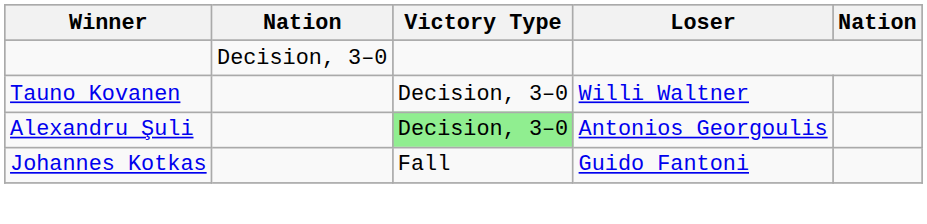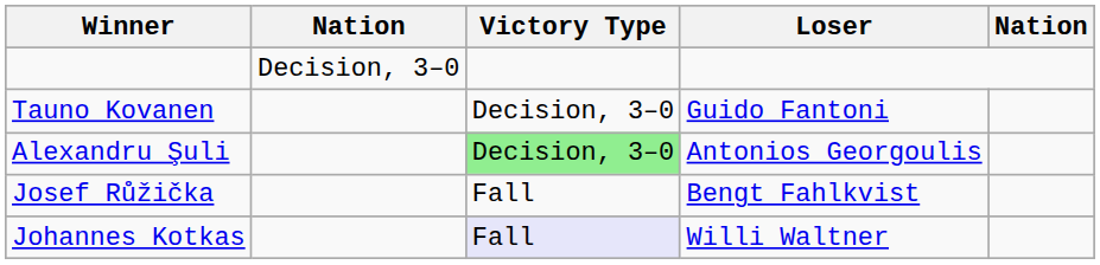 <table class="wikitable sortable" style="text-align:left;">
 <tr>
 <th>Winner</th>
 <th>Nation</th>
 <th>Victory Type</th>
 <th>Loser</th>
 <th>Nation</th>
 </tr>
 <tr>
 <td></td>
 <td>Decision, 3–0</td>
 <td></td>
 </tr>
 <tr>
 <td><a href='#'>Tauno Kovanen</a></td>
 <td></td>
 <td>Decision, 3–0</td>
-<td><a href='#'>Willi Waltner</a></td>
+<td><a href='#'>Guido Fantoni</a></td>
 <td></td>
 </tr>
 <tr>
 <td><a href='#'>Alexandru Şuli</a></td>
 <td></td>
 <td style="background: lightgreen;">Decision, 3–0</td>
 <td><a href='#'>Antonios Georgoulis</a></td>
 <td></td>
 </tr>
 <tr>
+<td><a href='#'>Josef Růžička</a></td>
+<td></td>
+<td>Fall</td>
+<td><a href='#'>Bengt Fahlkvist</a></td>
+<td></td>
+</tr>
+<tr>
 <td><a href='#'>Johannes Kotkas</a></td>
 <td></td>
-<td>Fall</td>
-<td><a href='#'>Guido Fantoni</a></td>
+<td style="background: lavender;">Fall</td>
+<td><a href='#'>Willi Waltner</a></td>
 <td></td>
 </tr>
 </table>
